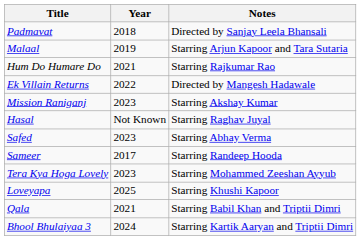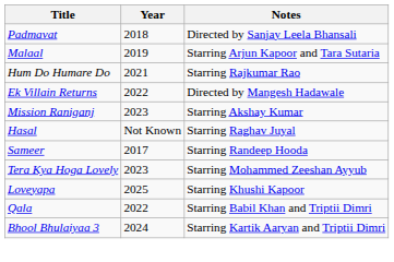 <table class="wikitable sortable">
 <tr>
 <th>Title</th>
 <th>Year</th>
 <th>Notes</th>
 </tr>
 <tr>
 <td><em><a href='#'>Padmavat</a></em></td>
 <td>2018</td>
 <td>Directed by <a href='#'>Sanjay Leela Bhansali</a></td>
 </tr>
 <tr>
 <td><em><a href='#'>Malaal</a></em></td>
 <td>2019</td>
 <td>Starring <a href='#'>Arjun Kapoor</a> and <a href='#'>Tara Sutaria</a></td>
 </tr>
 <tr>
 <td><em>Hum Do Humare Do</em></td>
 <td>2021</td>
 <td>Starring <a href='#'>Rajkumar Rao</a></td>
 </tr>
 <tr>
 <td><em><a href='#'>Ek Villain Returns</a></em></td>
 <td>2022</td>
 <td>Directed by <a href='#'>Mangesh Hadawale</a></td>
 </tr>
 <tr>
 <td><em><a href='#'>Mission Raniganj</a></em></td>
 <td>2023</td>
 <td>Starring <a href='#'>Akshay Kumar</a></td>
 </tr>
 <tr>
 <td><em><a href='#'>Hasal</a></em></td>
 <td>Not Known</td>
 <td>Starring <a href='#'>Raghav Juyal</a></td>
 </tr>
 <tr>
-<td><em><a href='#'>Safed</a></em></td>
-<td>2023</td>
-<td>Starring <a href='#'>Abhay Verma</a></td>
-</tr>
-<tr>
 <td><em><a href='#'>Sameer</a></em></td>
 <td>2017</td>
 <td>Starring <a href='#'>Randeep Hooda</a></td>
 </tr>
 <tr>
 <td><em><a href='#'>Tera Kya Hoga Lovely</a></em></td>
 <td>2023</td>
 <td>Starring <a href='#'>Mohammed Zeeshan Ayyub</a></td>
 </tr>
 <tr>
 <td><em><a href='#'>Loveyapa</a></em></td>
 <td>2025</td>
 <td>Starring <a href='#'>Khushi Kapoor</a></td>
 </tr>
 <tr>
 <td><em><a href='#'>Qala</a></em></td>
-<td>2021</td>
+<td>2022</td>
 <td>Starring <a href='#'>Babil Khan</a> and <a href='#'>Triptii Dimri</a></td>
 </tr>
 <tr>
 <td><em><a href='#'>Bhool Bhulaiyaa 3</a></em></td>
 <td>2024</td>
 <td>Starring <a href='#'>Kartik Aaryan</a> and <a href='#'>Triptii Dimri</a></td>
 </tr>
 </table>
